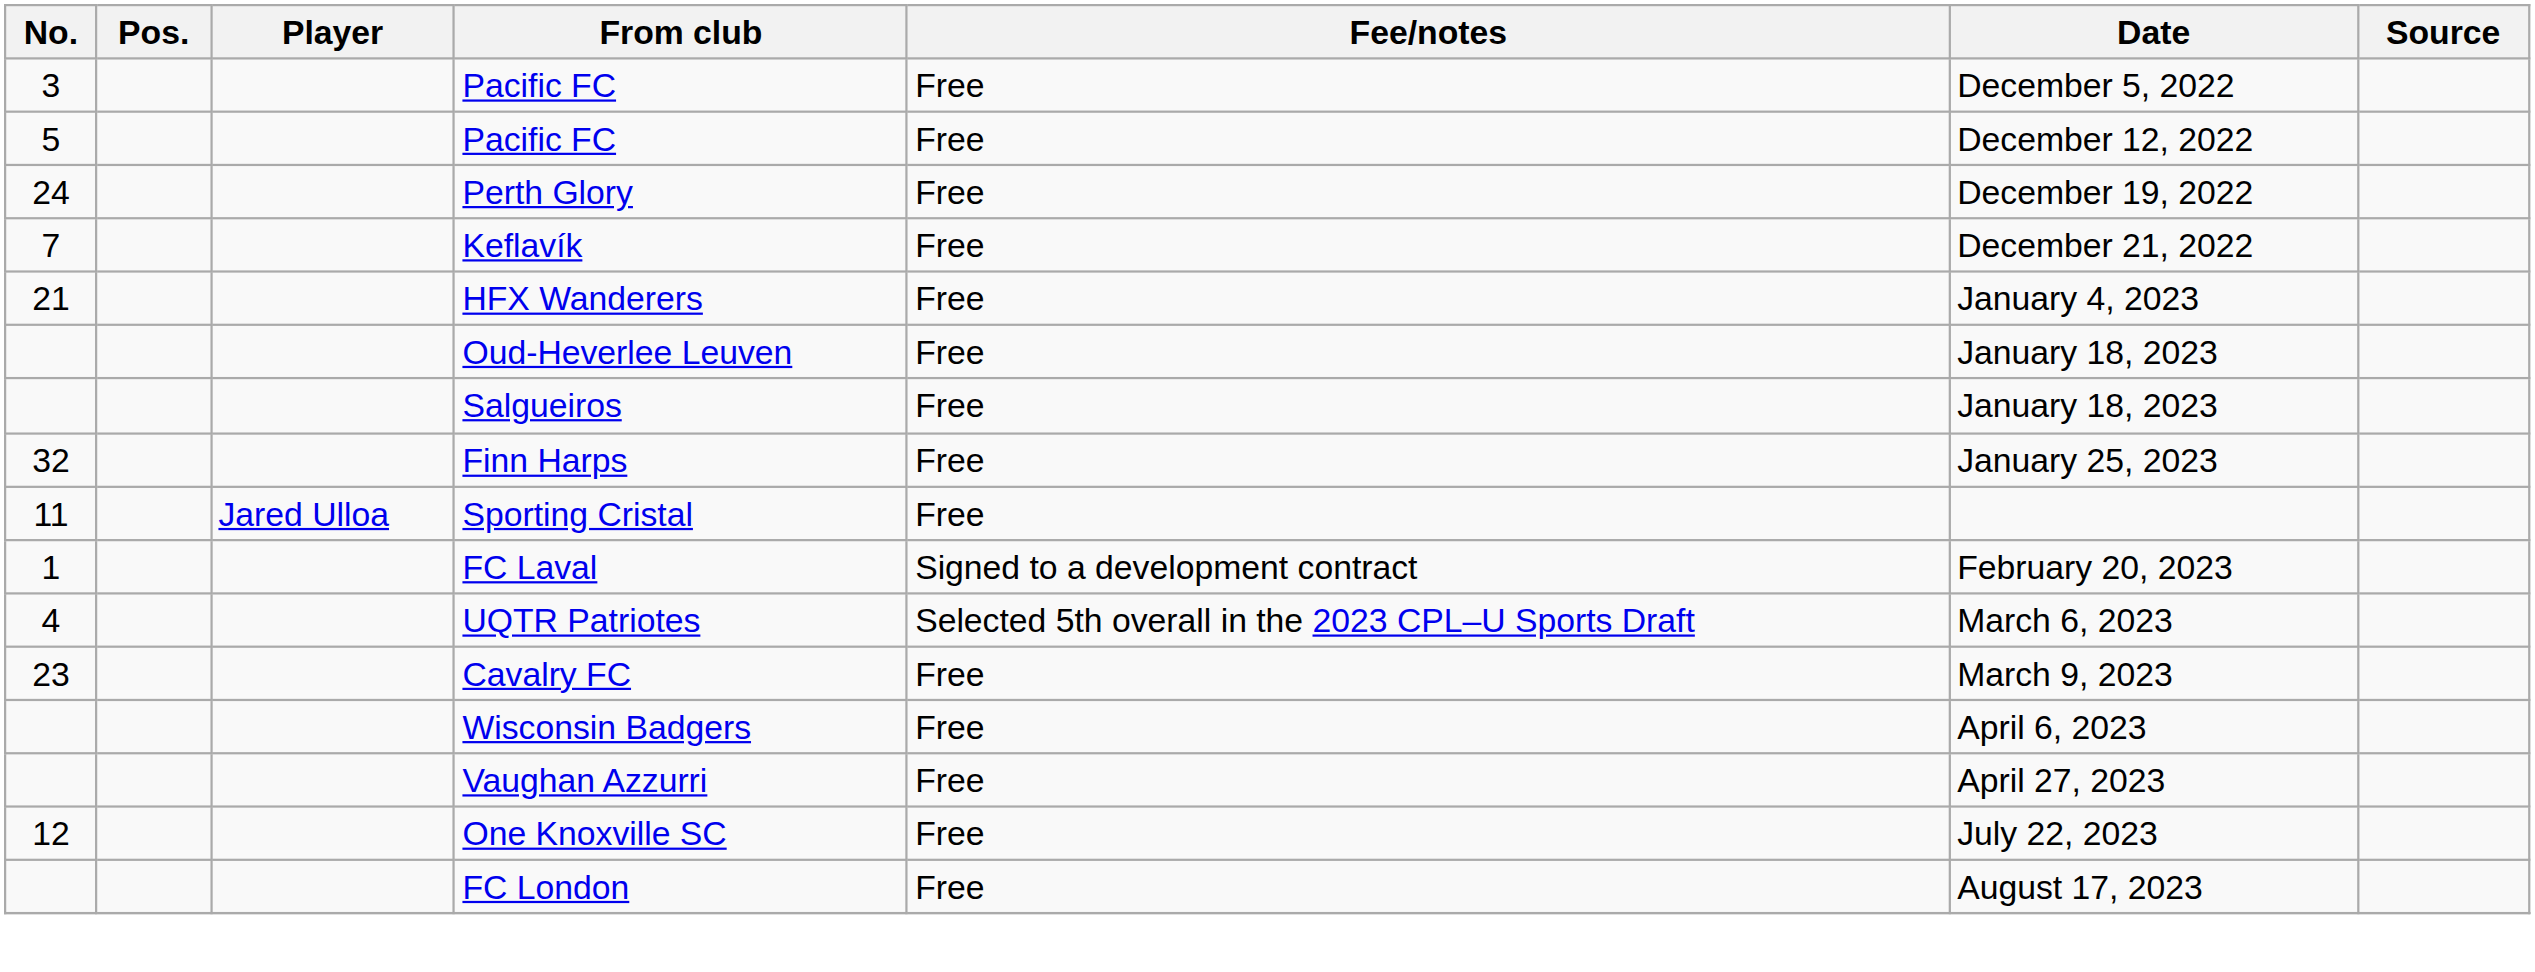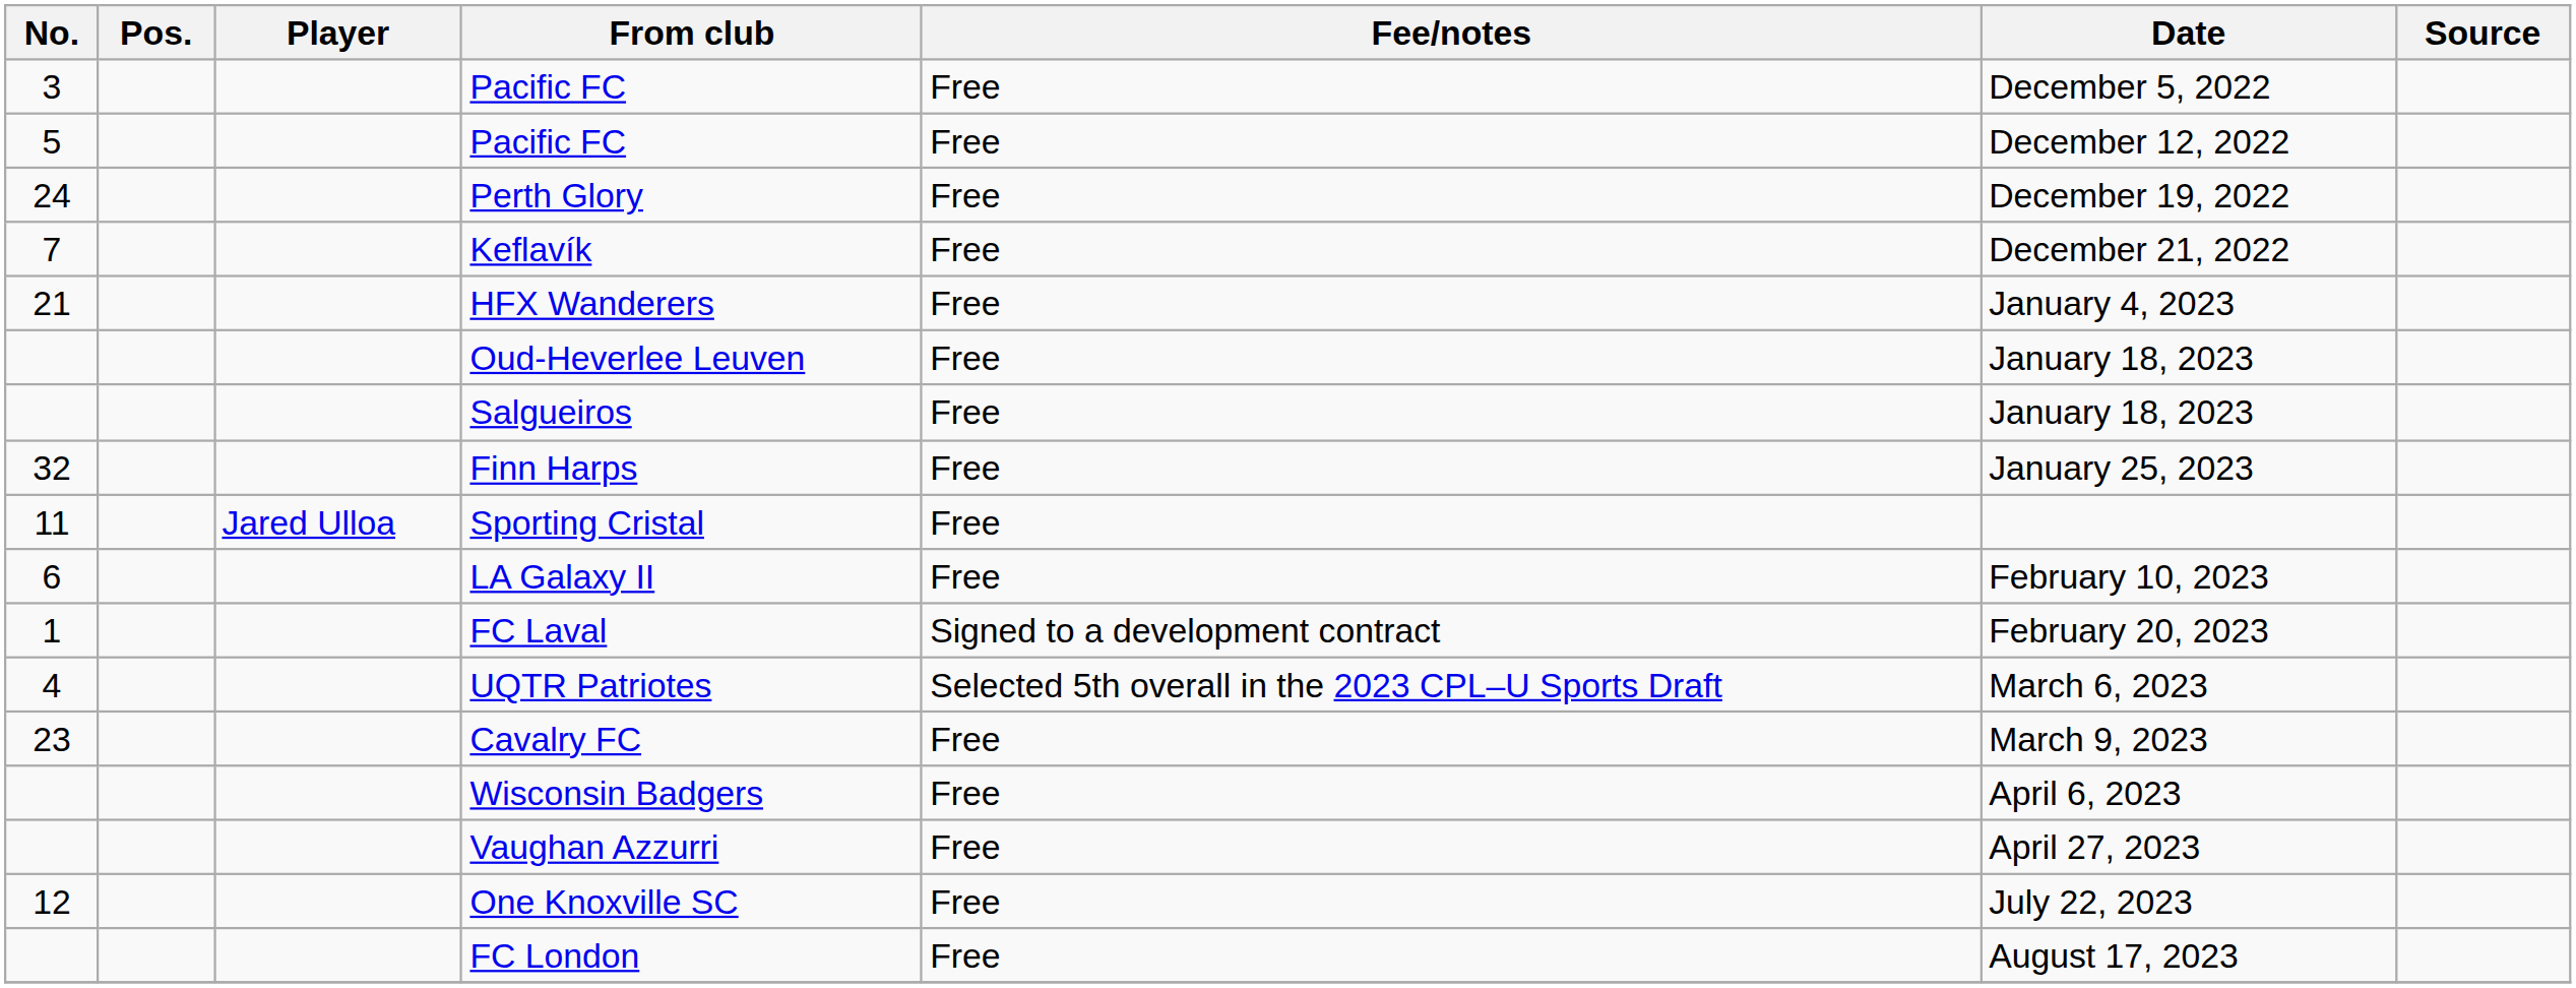 <table class="wikitable sortable" style="width:90%; font-size:95%;">
 <tr>
 <th>No.</th>
 <th>Pos.</th>
 <th>Player</th>
 <th>From club</th>
 <th>Fee/notes</th>
 <th>Date</th>
 <th>Source</th>
 </tr>
 <tr>
 <td align=center>3</td>
 <td align=center></td>
 <td></td>
 <td> <a href='#'>Pacific FC</a></td>
 <td>Free</td>
 <td>December 5, 2022</td>
 <td></td>
 </tr>
 <tr>
 <td align=center>5</td>
 <td align=center></td>
 <td></td>
 <td> <a href='#'>Pacific FC</a></td>
 <td>Free</td>
 <td>December 12, 2022</td>
 <td></td>
 </tr>
 <tr>
 <td align=center>24</td>
 <td align=center></td>
 <td></td>
 <td> <a href='#'>Perth Glory</a></td>
 <td>Free</td>
 <td>December 19, 2022</td>
 <td></td>
 </tr>
 <tr>
 <td align=center>7</td>
 <td align=center></td>
 <td></td>
 <td> <a href='#'>Keflavík</a></td>
 <td>Free</td>
 <td>December 21, 2022</td>
 <td></td>
 </tr>
 <tr>
 <td align=center>21</td>
 <td align=center></td>
 <td></td>
 <td> <a href='#'>HFX Wanderers</a></td>
 <td>Free</td>
 <td>January 4, 2023</td>
 <td></td>
 </tr>
 <tr>
 <td align=center></td>
 <td align=center></td>
 <td></td>
 <td> <a href='#'>Oud-Heverlee Leuven</a></td>
 <td>Free</td>
 <td>January 18, 2023</td>
 <td></td>
 </tr>
 <tr>
 <td align=center></td>
 <td align=center></td>
 <td></td>
 <td> <a href='#'>Salgueiros</a></td>
 <td>Free</td>
 <td>January 18, 2023</td>
 <td></td>
 </tr>
 <tr>
 <td align=center>32</td>
 <td align=center></td>
 <td></td>
 <td> <a href='#'>Finn Harps</a></td>
 <td>Free</td>
 <td>January 25, 2023</td>
 <td></td>
 </tr>
 <tr>
 <td align=center>11</td>
 <td align=center></td>
 <td align=Ulloa, Jared> <a href='#'>Jared Ulloa</a></td>
 <td> <a href='#'>Sporting Cristal</a></td>
 <td>Free</td>
 <td></td>
 <td></td>
 </tr>
 <tr>
+<td align=center>6</td>
+<td align=center></td>
+<td></td>
+<td> <a href='#'>LA Galaxy II</a></td>
+<td>Free</td>
+<td>February 10, 2023</td>
+<td></td>
+</tr>
+<tr>
 <td align=center>1</td>
 <td align=center></td>
 <td></td>
 <td> <a href='#'>FC Laval</a></td>
 <td>Signed to a development contract</td>
 <td>February 20, 2023</td>
 <td></td>
 </tr>
 <tr>
 <td align=center>4</td>
 <td align=center></td>
 <td></td>
 <td> <a href='#'>UQTR Patriotes</a></td>
 <td>Selected 5th overall in the <a href='#'>2023 CPL–U Sports Draft</a></td>
 <td>March 6, 2023</td>
 <td></td>
 </tr>
 <tr>
 <td align=center>23</td>
 <td align=center></td>
 <td></td>
 <td> <a href='#'>Cavalry FC</a></td>
 <td>Free</td>
 <td>March 9, 2023</td>
 <td></td>
 </tr>
 <tr>
 <td align=center></td>
 <td align=center></td>
 <td></td>
 <td> <a href='#'>Wisconsin Badgers</a></td>
 <td>Free</td>
 <td>April 6, 2023</td>
 <td></td>
 </tr>
 <tr>
 <td align=center></td>
 <td align=center></td>
 <td></td>
 <td> <a href='#'>Vaughan Azzurri</a></td>
 <td>Free</td>
 <td>April 27, 2023</td>
 <td></td>
 </tr>
 <tr>
 <td align=center>12</td>
 <td align=center></td>
 <td></td>
 <td> <a href='#'>One Knoxville SC</a></td>
 <td>Free</td>
 <td>July 22, 2023</td>
 <td></td>
 </tr>
 <tr>
 <td align=center></td>
 <td align=center></td>
 <td></td>
 <td> <a href='#'>FC London</a></td>
 <td>Free</td>
 <td>August 17, 2023</td>
 <td></td>
 </tr>
 <tr>
 </tr>
 </table>
